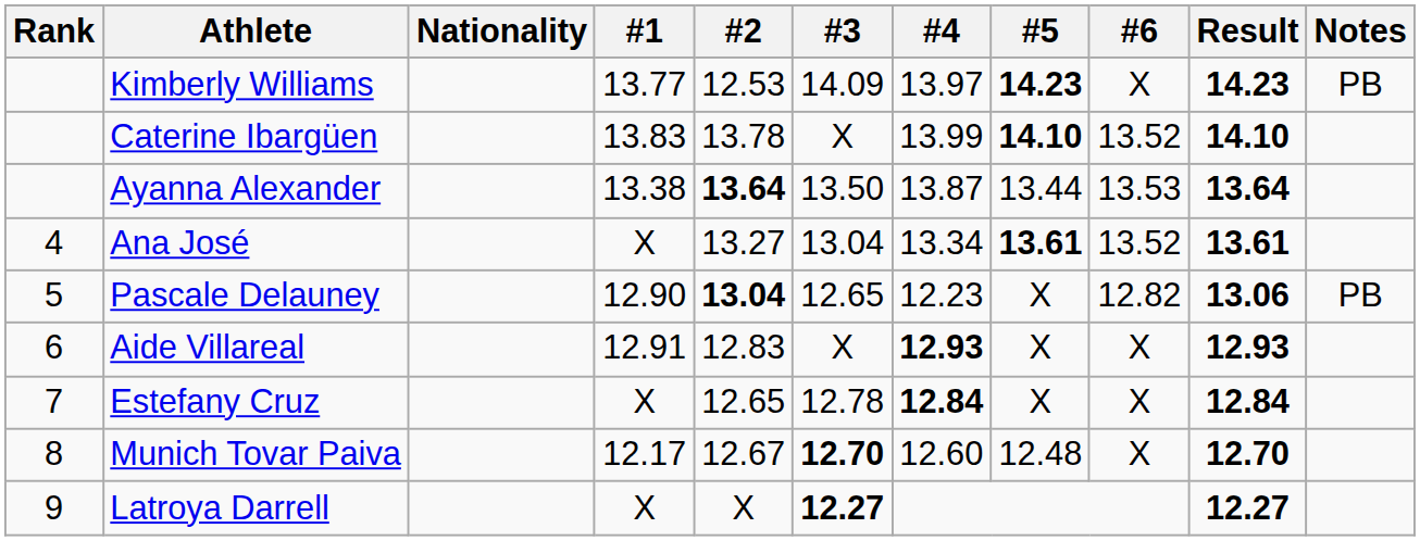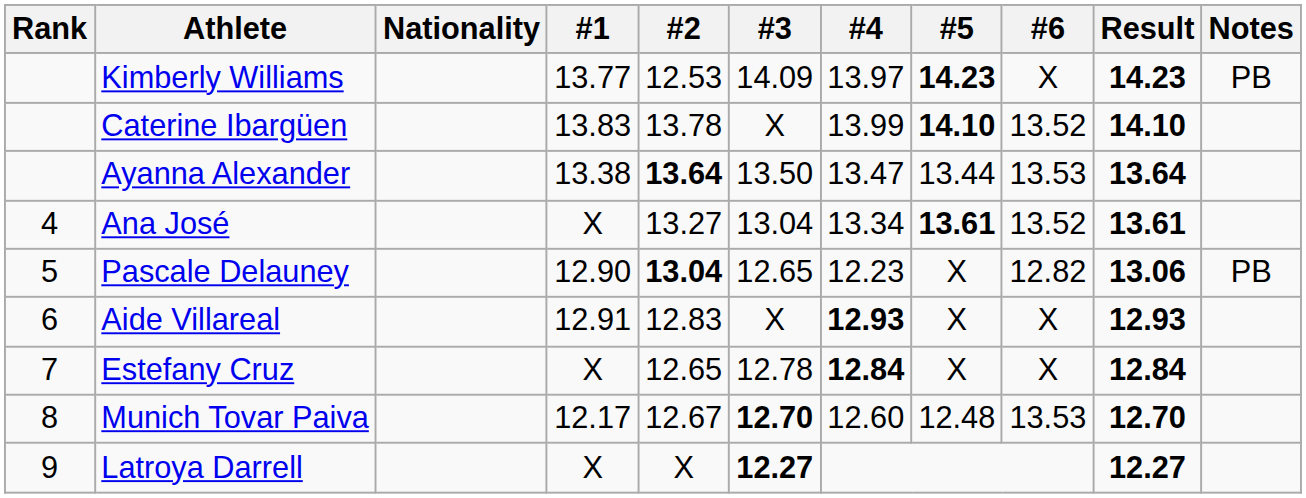 <table class="wikitable sortable" style="text-align:center">
 <tr>
 <th>Rank</th>
 <th>Athlete</th>
 <th>Nationality</th>
 <th>#1</th>
 <th>#2</th>
 <th>#3</th>
 <th>#4</th>
 <th>#5</th>
 <th>#6</th>
 <th>Result</th>
 <th>Notes</th>
 </tr>
 <tr>
 <td></td>
 <td align=left><a href='#'>Kimberly Williams</a></td>
 <td align=left></td>
 <td>13.77</td>
 <td>12.53</td>
 <td>14.09</td>
 <td>13.97</td>
 <td><strong>14.23</strong></td>
 <td>X</td>
 <td><strong>14.23</strong></td>
 <td>PB</td>
 </tr>
 <tr>
 <td></td>
 <td align=left><a href='#'>Caterine Ibargüen</a></td>
 <td align=left></td>
 <td>13.83</td>
 <td>13.78</td>
 <td>X</td>
 <td>13.99</td>
 <td><strong>14.10</strong></td>
 <td>13.52</td>
 <td><strong>14.10</strong></td>
 <td></td>
 </tr>
 <tr>
 <td></td>
 <td align=left><a href='#'>Ayanna Alexander</a></td>
 <td align=left></td>
 <td>13.38</td>
 <td><strong>13.64</strong></td>
 <td>13.50</td>
-<td>13.87</td>
+<td>13.47</td>
 <td>13.44</td>
 <td>13.53</td>
 <td><strong>13.64</strong></td>
 <td></td>
 </tr>
 <tr>
 <td>4</td>
 <td align=left><a href='#'>Ana José</a></td>
 <td align=left></td>
 <td>X</td>
 <td>13.27</td>
 <td>13.04</td>
 <td>13.34</td>
 <td><strong>13.61</strong></td>
 <td>13.52</td>
 <td><strong>13.61</strong></td>
 <td></td>
 </tr>
 <tr>
 <td>5</td>
 <td align=left><a href='#'>Pascale Delauney</a></td>
 <td align=left></td>
 <td>12.90</td>
 <td><strong>13.04</strong></td>
 <td>12.65</td>
 <td>12.23</td>
 <td>X</td>
 <td>12.82</td>
 <td><strong>13.06</strong></td>
 <td>PB</td>
 </tr>
 <tr>
 <td>6</td>
 <td align=left><a href='#'>Aide Villareal</a></td>
 <td align=left></td>
 <td>12.91</td>
 <td>12.83</td>
 <td>X</td>
 <td><strong>12.93</strong></td>
 <td>X</td>
 <td>X</td>
 <td><strong>12.93</strong></td>
 <td></td>
 </tr>
 <tr>
 <td>7</td>
 <td align=left><a href='#'>Estefany Cruz</a></td>
 <td align=left></td>
 <td>X</td>
 <td>12.65</td>
 <td>12.78</td>
 <td><strong>12.84</strong></td>
 <td>X</td>
 <td>X</td>
 <td><strong>12.84</strong></td>
 <td></td>
 </tr>
 <tr>
 <td>8</td>
 <td align=left><a href='#'>Munich Tovar Paiva</a></td>
 <td align=left></td>
 <td>12.17</td>
 <td>12.67</td>
 <td><strong>12.70</strong></td>
 <td>12.60</td>
 <td>12.48</td>
-<td>X</td>
+<td>13.53</td>
 <td><strong>12.70</strong></td>
 <td></td>
 </tr>
 <tr>
 <td>9</td>
 <td align=left><a href='#'>Latroya Darrell</a></td>
 <td align=left></td>
 <td>X</td>
 <td>X</td>
 <td><strong>12.27</strong></td>
 <td colspan=3></td>
 <td><strong>12.27</strong></td>
 <td></td>
 </tr>
 </table>
